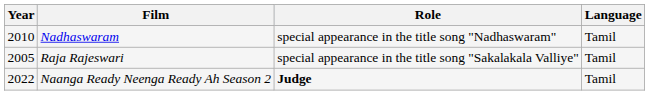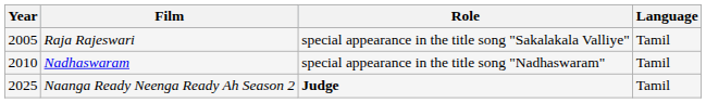 <table class="wikitable sortable" style="background:#f5f5f5;">
 <tr style="background:#B0C4DE;">
 <th>Year</th>
 <th>Film</th>
 <th>Role</th>
 <th>Language</th>
 </tr>
 <tr>
+<td>2005</td>
+<td><em>Raja Rajeswari</em></td>
+<td>special appearance in the title song "Sakalakala Valliye"</td>
+<td>Tamil</td>
+</tr>
+<tr>
 <td>2010</td>
 <td><em><a href='#'>Nadhaswaram</a></em></td>
 <td>special appearance in the title song "Nadhaswaram"</td>
 <td>Tamil</td>
 </tr>
 <tr>
-<td>2005</td>
-<td><em>Raja Rajeswari</em></td>
-<td>special appearance in the title song "Sakalakala Valliye"</td>
-<td>Tamil</td>
-</tr>
-<tr>
-<td>2022</td>
+<td>2025</td>
 <td><em>Naanga Ready Neenga Ready Ah Season 2</em></td>
 <td><strong>Judge</strong></td>
 <td>Tamil</td>
 </tr>
 </table>
